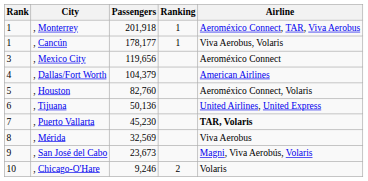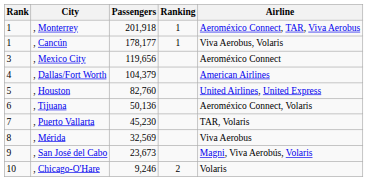 <table class="wikitable" style="font-size: 90%" width= align=>
 <tr>
 <th>Rank</th>
 <th>City</th>
 <th>Passengers</th>
 <th>Ranking</th>
 <th>Airline</th>
 </tr>
 <tr>
 <td>1</td>
 <td>, <a href='#'>Monterrey</a></td>
 <td align="right">201,918</td>
 <td align="center"> 1</td>
 <td><a href='#'>Aeroméxico Connect</a>, <a href='#'>TAR</a>, <a href='#'>Viva Aerobus</a></td>
 </tr>
 <tr>
 <td>1</td>
 <td>, <a href='#'>Cancún</a></td>
 <td align="right">178,177</td>
 <td align="center"> 1</td>
 <td>Viva Aerobus, Volaris</td>
 </tr>
 <tr>
 <td>3</td>
 <td>, <a href='#'>Mexico City</a></td>
 <td align="right">119,656</td>
 <td align="center"></td>
 <td>Aeroméxico Connect</td>
 </tr>
 <tr>
 <td>4</td>
 <td>, <a href='#'>Dallas/Fort Worth</a></td>
 <td align="right">104,379</td>
 <td align="center"></td>
 <td><a href='#'>American Airlines</a></td>
 </tr>
 <tr>
 <td>5</td>
 <td>, <a href='#'>Houston</a></td>
 <td align="right">82,760</td>
 <td align="center"></td>
-<td>Aeroméxico Connect, Volaris</td>
+<td><a href='#'>United Airlines</a>, <a href='#'>United Express</a></td>
 </tr>
 <tr>
 <td>6</td>
 <td>, <a href='#'>Tijuana</a></td>
 <td align="right">50,136</td>
 <td align="center"></td>
-<td><a href='#'>United Airlines</a>, <a href='#'>United Express</a></td>
+<td>Aeroméxico Connect, Volaris</td>
 </tr>
 <tr>
 <td>7</td>
 <td>, <a href='#'>Puerto Vallarta</a></td>
 <td align="right">45,230</td>
 <td align="center"></td>
-<td><strong>TAR, Volaris</strong></td>
+<td>TAR, Volaris</td>
 </tr>
 <tr>
 <td>8</td>
 <td>, <a href='#'>Mérida</a></td>
 <td align="right">32,569</td>
 <td align="center"></td>
 <td>Viva Aerobus</td>
 </tr>
 <tr>
 <td>9</td>
 <td>, <a href='#'>San José del Cabo</a></td>
 <td align="right">23,673</td>
 <td align="center"></td>
 <td><a href='#'>Magni</a>, Viva Aerobús, <a href='#'>Volaris</a></td>
 </tr>
 <tr>
 <td>10</td>
 <td>, <a href='#'>Chicago-O'Hare</a></td>
 <td align="right">9,246</td>
 <td align="center"> 2</td>
 <td>Volaris</td>
 </tr>
 </table>
